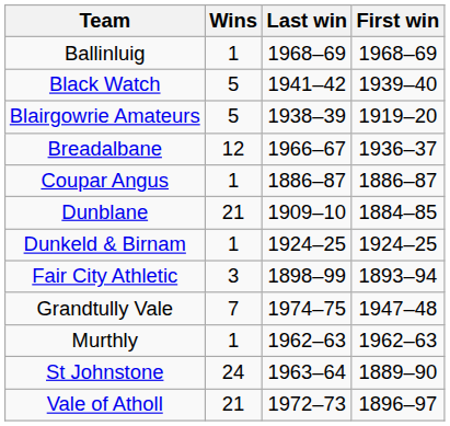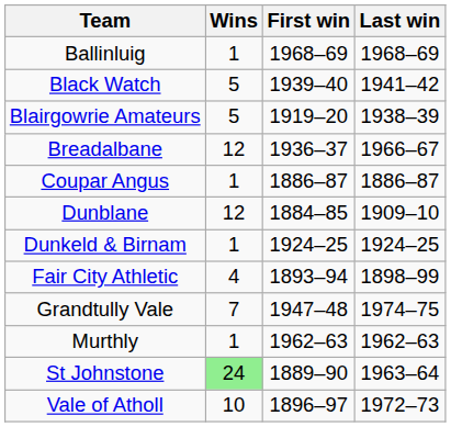 <table class="wikitable sortable" style="font-size:100%; text-align:center">
 <tr>
 <th>Team</th>
 <th>Wins</th>
+<th>First win</th>
 <th>Last win</th>
-<th>First win</th>
 </tr>
 <tr>
 <td>Ballinluig</td>
 <td>1</td>
 <td>1968–69</td>
 <td>1968–69</td>
 </tr>
 <tr>
 <td><a href='#'>Black Watch</a></td>
 <td>5</td>
+<td>1939–40</td>
 <td>1941–42</td>
-<td>1939–40</td>
 </tr>
 <tr>
 <td><a href='#'>Blairgowrie Amateurs</a></td>
 <td>5</td>
+<td>1919–20</td>
 <td>1938–39</td>
-<td>1919–20</td>
 </tr>
 <tr>
 <td><a href='#'>Breadalbane</a></td>
 <td>12</td>
+<td>1936–37</td>
 <td>1966–67</td>
-<td>1936–37</td>
 </tr>
 <tr>
 <td><a href='#'>Coupar Angus</a></td>
 <td>1</td>
 <td>1886–87</td>
 <td>1886–87</td>
 </tr>
 <tr>
 <td><a href='#'>Dunblane</a></td>
-<td>21</td>
+<td>12</td>
+<td>1884–85</td>
 <td>1909–10</td>
-<td>1884–85</td>
 </tr>
 <tr>
 <td><a href='#'>Dunkeld & Birnam</a></td>
 <td>1</td>
 <td>1924–25</td>
 <td>1924–25</td>
 </tr>
 <tr>
 <td><a href='#'>Fair City Athletic</a></td>
-<td>3</td>
+<td>4</td>
+<td>1893–94</td>
 <td>1898–99</td>
-<td>1893–94</td>
 </tr>
 <tr>
 <td>Grandtully Vale</td>
 <td>7</td>
+<td>1947–48</td>
 <td>1974–75</td>
-<td>1947–48</td>
 </tr>
 <tr>
 <td>Murthly</td>
 <td>1</td>
 <td>1962–63</td>
 <td>1962–63</td>
 </tr>
 <tr>
 <td><a href='#'>St Johnstone</a></td>
-<td>24</td>
+<td style="background: lightgreen;">24</td>
+<td>1889–90</td>
 <td>1963–64</td>
-<td>1889–90</td>
 </tr>
 <tr>
 <td><a href='#'>Vale of Atholl</a></td>
-<td>21</td>
+<td>10</td>
+<td>1896–97</td>
 <td>1972–73</td>
-<td>1896–97</td>
 </tr>
 </table>
